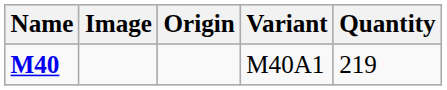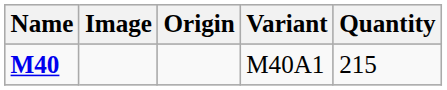 <table class="wikitable">
 <tr>
 <th>Name</th>
 <th>Image</th>
 <th>Origin</th>
 <th>Variant</th>
 <th>Quantity</th>
 </tr>
 <tr>
 <td><strong><a href='#'>M40</a></strong></td>
 <td></td>
 <td></td>
 <td>M40A1</td>
-<td>219</td>
+<td>215</td>
 </tr>
 </table>
